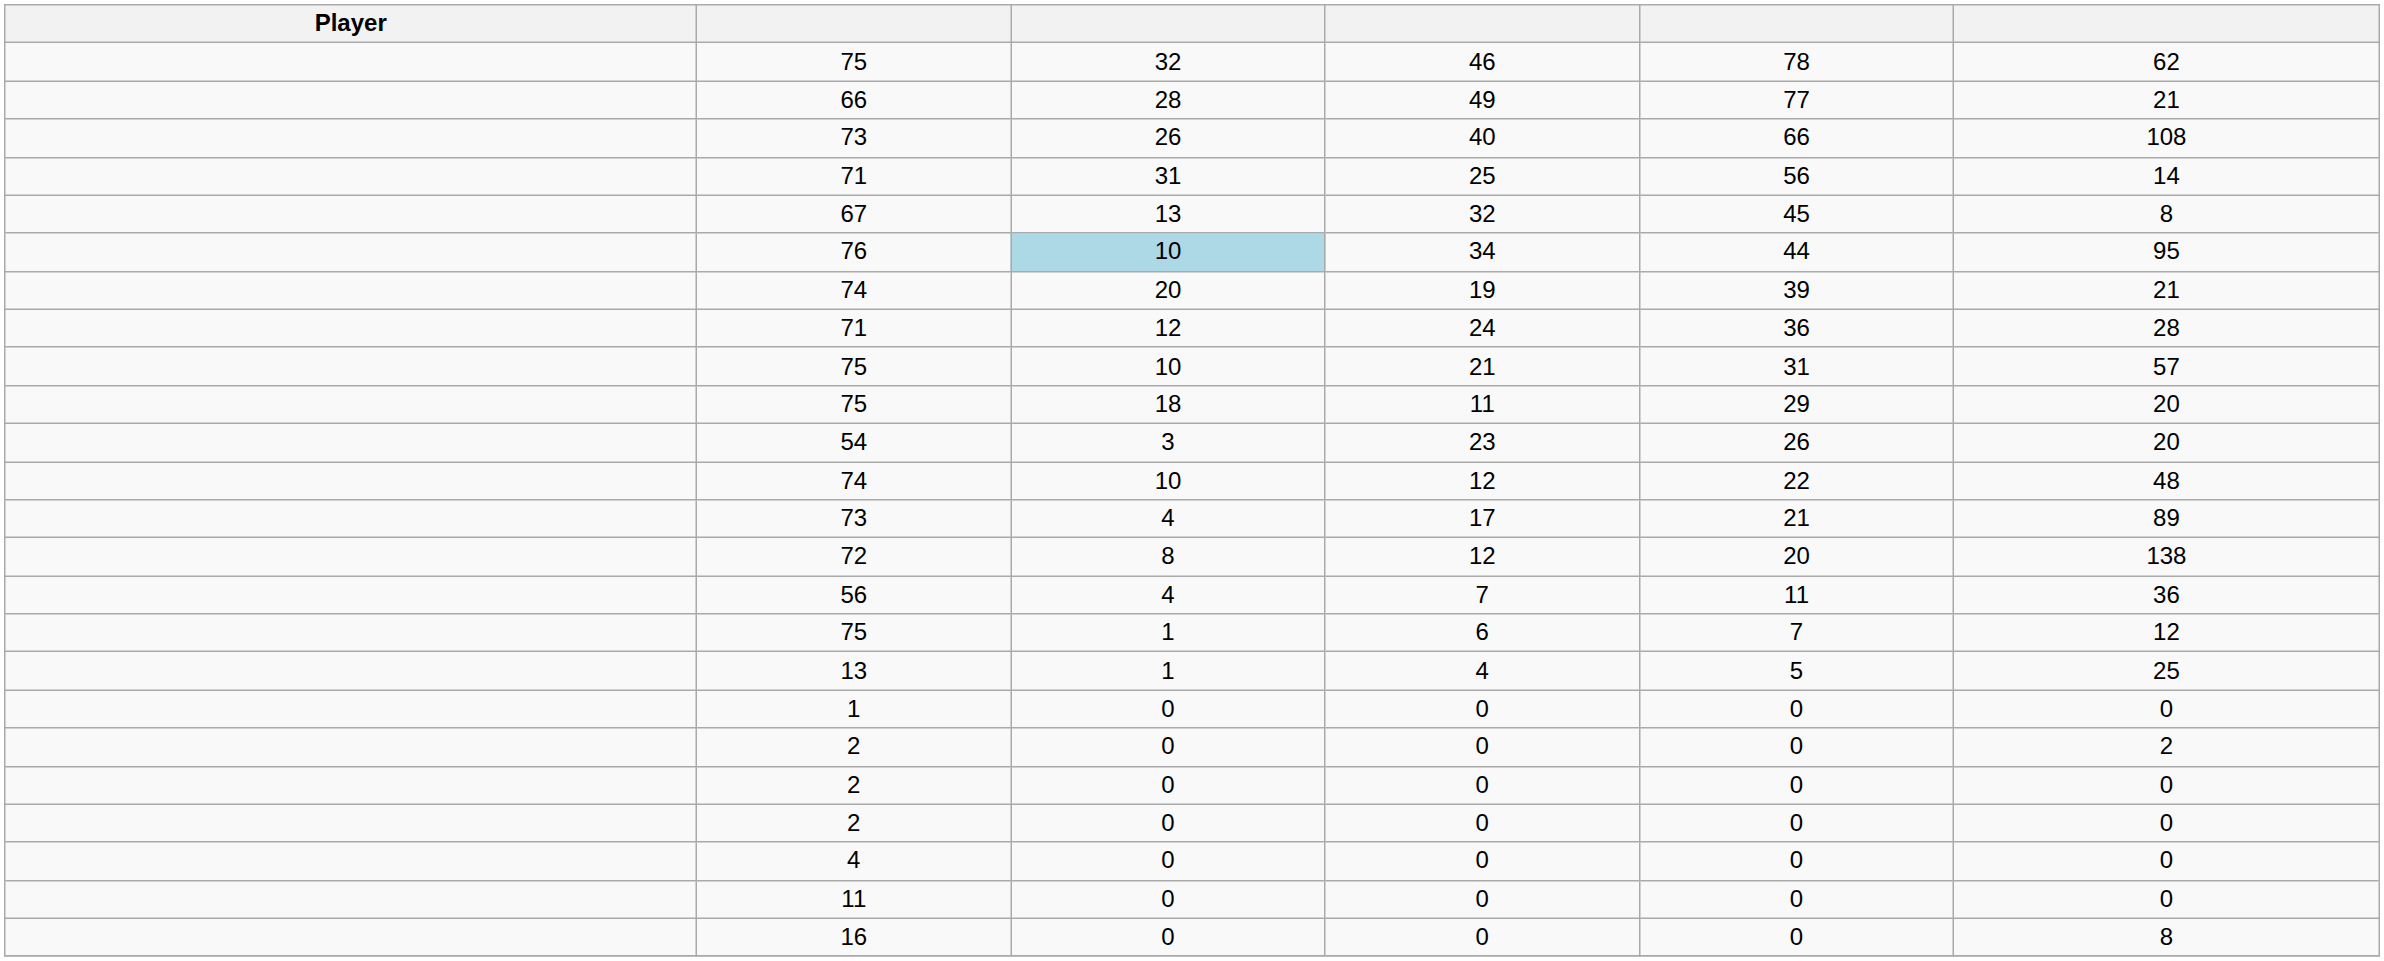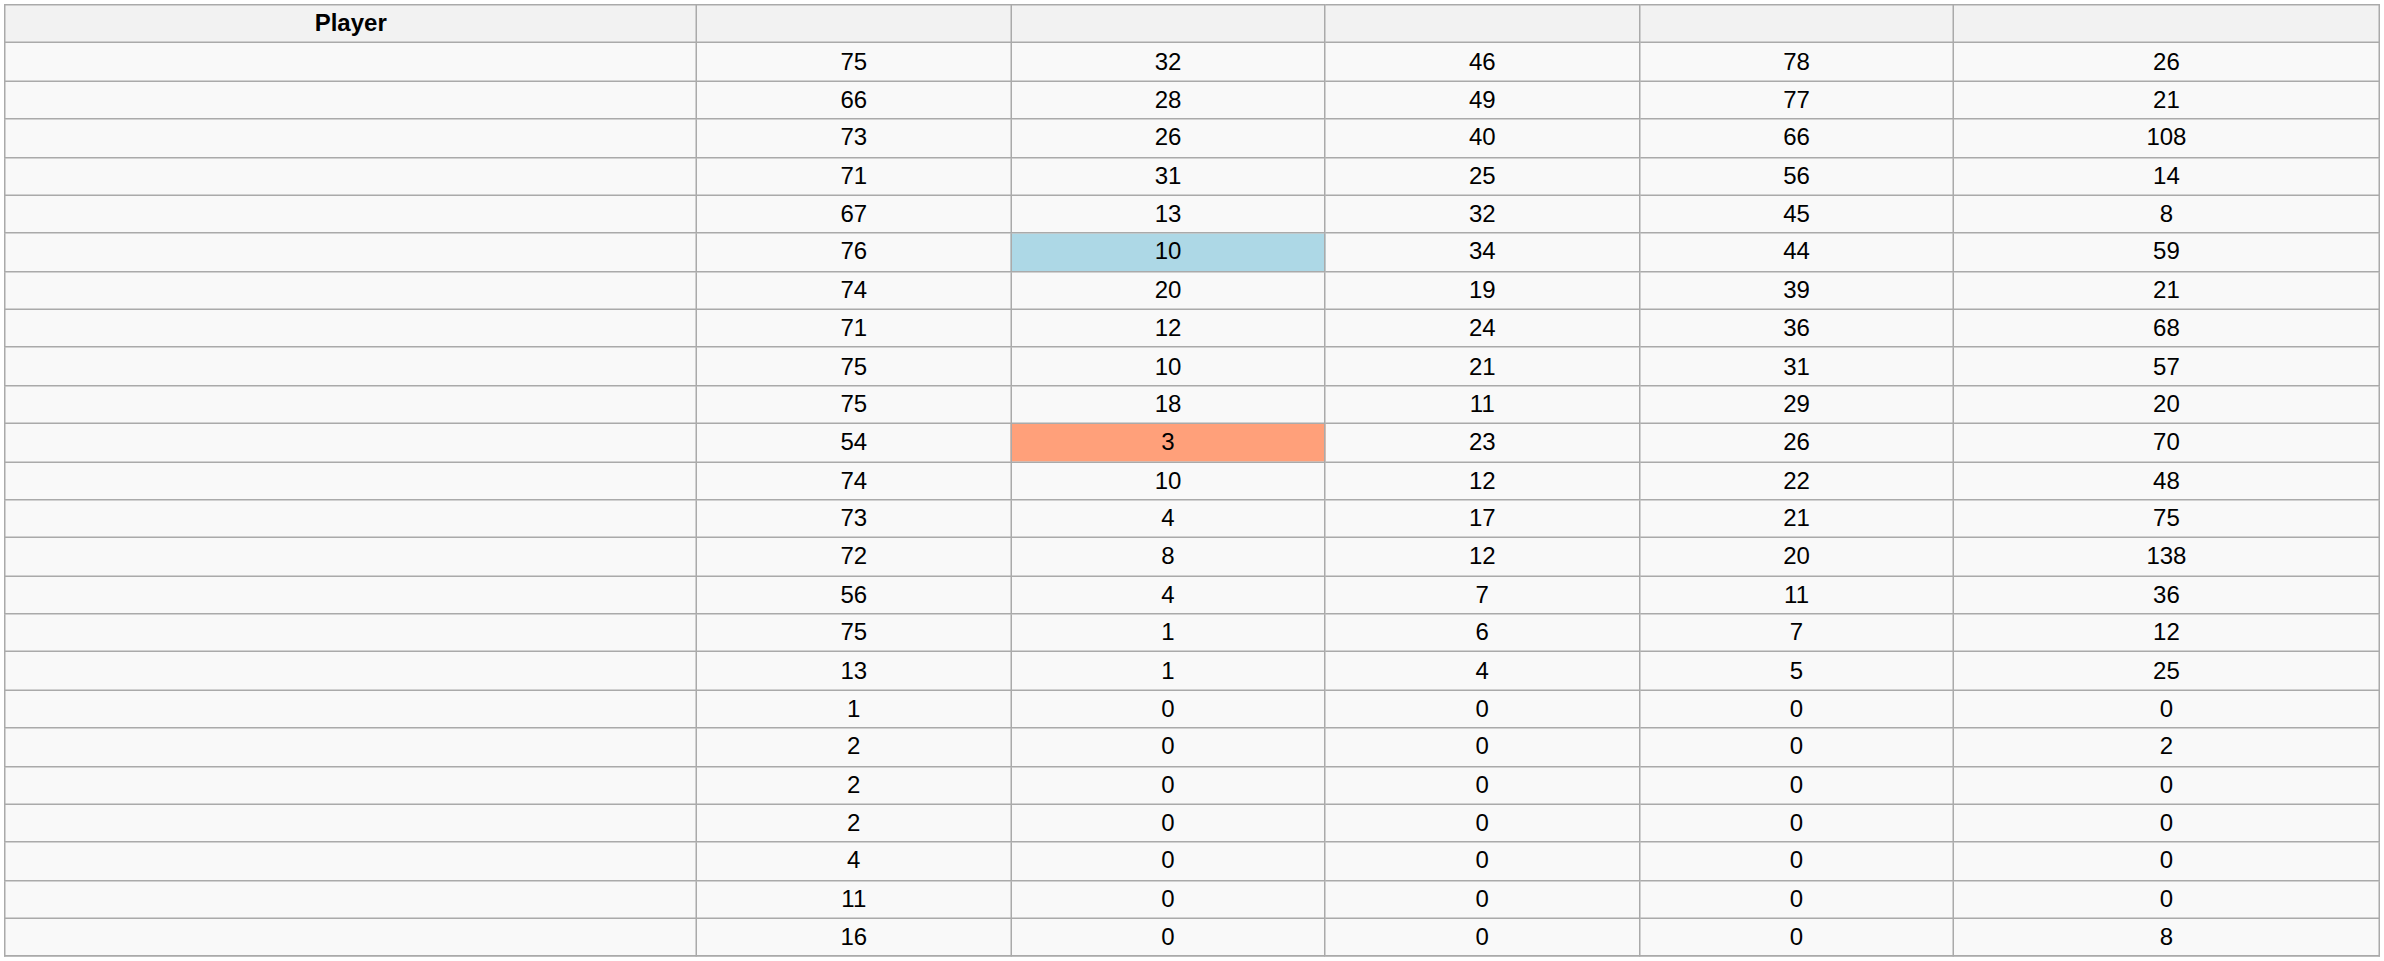 <table class="wikitable sortable" style="width:100%;">
 <tr align=center>
 <th>Player</th>
 <th></th>
 <th></th>
 <th></th>
 <th></th>
 <th></th>
 </tr>
 <tr align=center>
 <td></td>
 <td>75</td>
 <td>32</td>
 <td>46</td>
 <td>78</td>
-<td>62</td>
+<td>26</td>
 </tr>
 <tr align=center>
 <td></td>
 <td>66</td>
 <td>28</td>
 <td>49</td>
 <td>77</td>
 <td>21</td>
 </tr>
 <tr align=center>
 <td></td>
 <td>73</td>
 <td>26</td>
 <td>40</td>
 <td>66</td>
 <td>108</td>
 </tr>
 <tr align=center>
 <td></td>
 <td>71</td>
 <td>31</td>
 <td>25</td>
 <td>56</td>
 <td>14</td>
 </tr>
 <tr align=center>
 <td></td>
 <td>67</td>
 <td>13</td>
 <td>32</td>
 <td>45</td>
 <td>8</td>
 </tr>
 <tr align=center>
 <td></td>
 <td>76</td>
 <td style="background: lightblue;">10</td>
 <td>34</td>
 <td>44</td>
-<td>95</td>
+<td>59</td>
 </tr>
 <tr align=center>
 <td></td>
 <td>74</td>
 <td>20</td>
 <td>19</td>
 <td>39</td>
 <td>21</td>
 </tr>
 <tr align=center>
 <td></td>
 <td>71</td>
 <td>12</td>
 <td>24</td>
 <td>36</td>
-<td>28</td>
+<td>68</td>
 </tr>
 <tr align=center>
 <td></td>
 <td>75</td>
 <td>10</td>
 <td>21</td>
 <td>31</td>
 <td>57</td>
 </tr>
 <tr align=center>
 <td></td>
 <td>75</td>
 <td>18</td>
 <td>11</td>
 <td>29</td>
 <td>20</td>
 </tr>
 <tr align=center>
 <td></td>
 <td>54</td>
-<td>3</td>
+<td style="background: lightsalmon;">3</td>
 <td>23</td>
 <td>26</td>
-<td>20</td>
+<td>70</td>
 </tr>
 <tr align=center>
 <td></td>
 <td>74</td>
 <td>10</td>
 <td>12</td>
 <td>22</td>
 <td>48</td>
 </tr>
 <tr align=center>
 <td></td>
 <td>73</td>
 <td>4</td>
 <td>17</td>
 <td>21</td>
-<td>89</td>
+<td>75</td>
 </tr>
 <tr align=center>
 <td></td>
 <td>72</td>
 <td>8</td>
 <td>12</td>
 <td>20</td>
 <td>138</td>
 </tr>
 <tr align=center>
 <td></td>
 <td>56</td>
 <td>4</td>
 <td>7</td>
 <td>11</td>
 <td>36</td>
 </tr>
 <tr align=center>
 <td></td>
 <td>75</td>
 <td>1</td>
 <td>6</td>
 <td>7</td>
 <td>12</td>
 </tr>
 <tr align=center>
 <td></td>
 <td>13</td>
 <td>1</td>
 <td>4</td>
 <td>5</td>
 <td>25</td>
 </tr>
 <tr align=center>
 <td></td>
 <td>1</td>
 <td>0</td>
 <td>0</td>
 <td>0</td>
 <td>0</td>
 </tr>
 <tr align=center>
 <td></td>
 <td>2</td>
 <td>0</td>
 <td>0</td>
 <td>0</td>
 <td>2</td>
 </tr>
 <tr align=center>
 <td></td>
 <td>2</td>
 <td>0</td>
 <td>0</td>
 <td>0</td>
 <td>0</td>
 </tr>
 <tr align=center>
 <td></td>
 <td>2</td>
 <td>0</td>
 <td>0</td>
 <td>0</td>
 <td>0</td>
 </tr>
 <tr align=center>
 <td></td>
 <td>4</td>
 <td>0</td>
 <td>0</td>
 <td>0</td>
 <td>0</td>
 </tr>
 <tr align=center>
 <td></td>
 <td>11</td>
 <td>0</td>
 <td>0</td>
 <td>0</td>
 <td>0</td>
 </tr>
 <tr align=center>
 <td></td>
 <td>16</td>
 <td>0</td>
 <td>0</td>
 <td>0</td>
 <td>8</td>
 </tr>
 <tr>
 </tr>
 </table>
